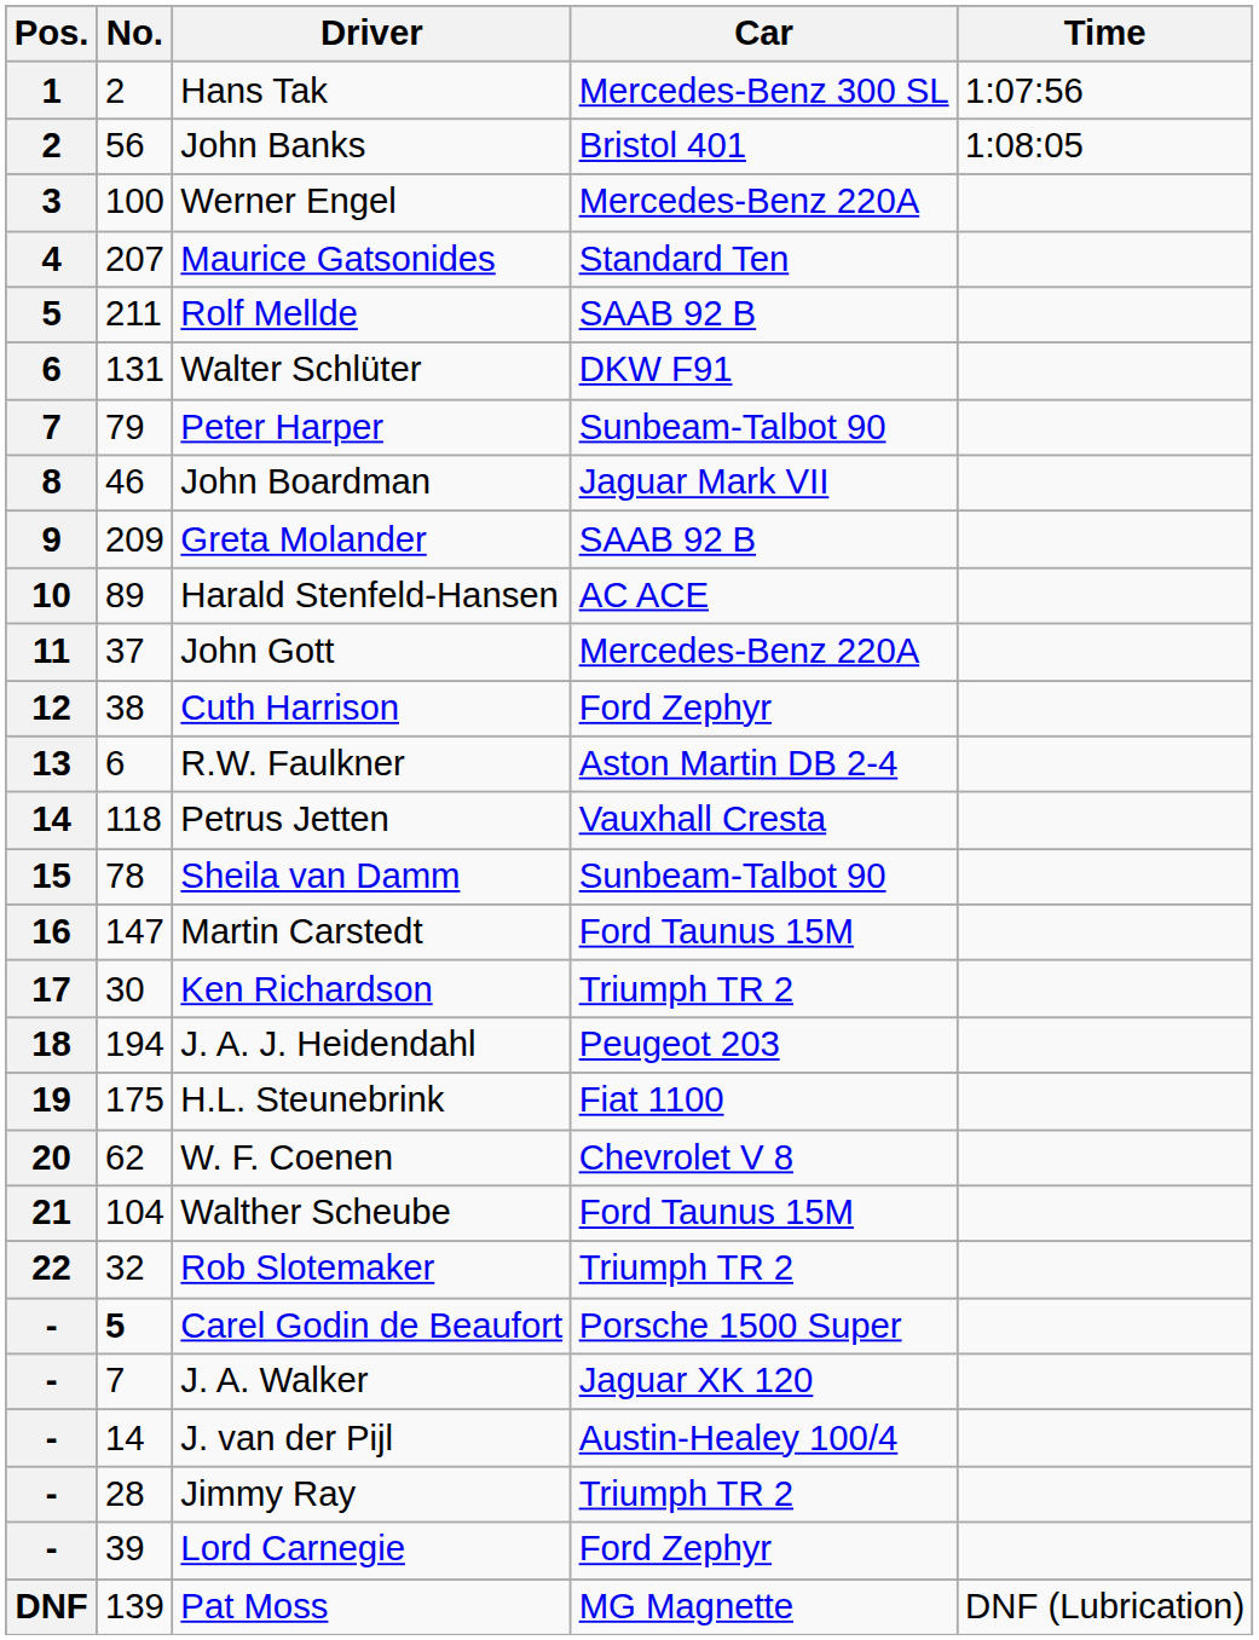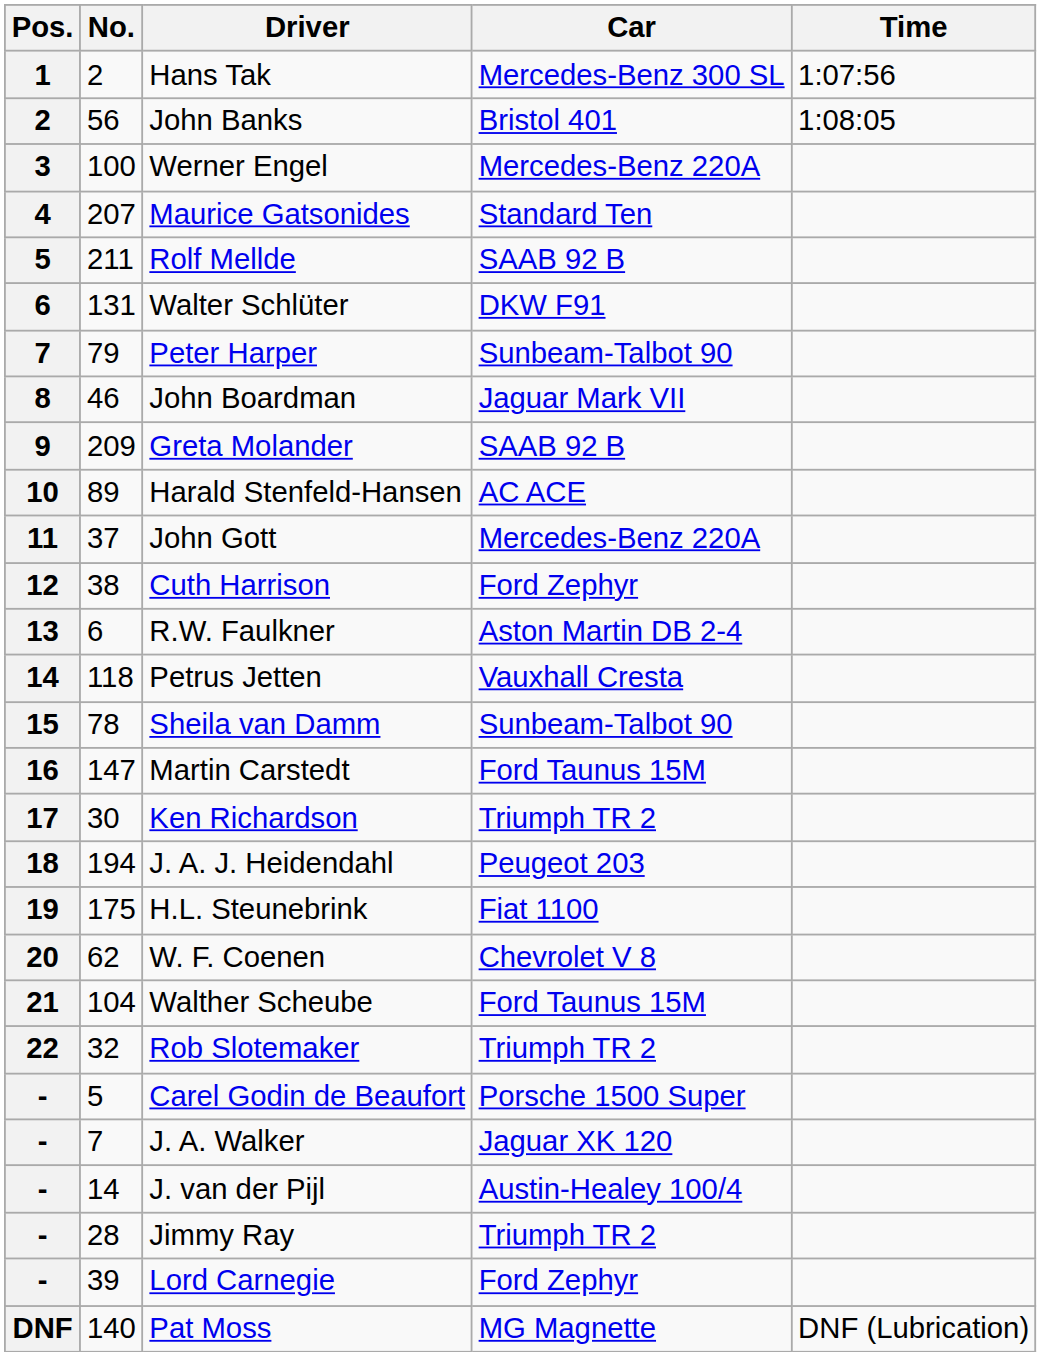 <table class="wikitable">
 <tr>
 <th>Pos.</th>
 <th>No.</th>
 <th>Driver</th>
 <th>Car</th>
 <th>Time</th>
 </tr>
 <tr>
 <th>1</th>
 <td>2</td>
 <td> Hans Tak</td>
 <td><a href='#'>Mercedes-Benz 300 SL</a></td>
 <td>1:07:56</td>
 </tr>
 <tr>
 <th>2</th>
 <td>56</td>
 <td> John Banks</td>
 <td><a href='#'>Bristol 401</a></td>
 <td>1:08:05</td>
 </tr>
 <tr>
 <th>3</th>
 <td>100</td>
 <td> Werner Engel</td>
 <td><a href='#'>Mercedes-Benz 220A</a></td>
 <td></td>
 </tr>
 <tr>
 <th>4</th>
 <td>207</td>
 <td> <a href='#'>Maurice Gatsonides</a></td>
 <td><a href='#'>Standard Ten</a></td>
 <td></td>
 </tr>
 <tr>
 <th>5</th>
 <td>211</td>
 <td> <a href='#'>Rolf Mellde</a></td>
 <td><a href='#'>SAAB 92 B</a></td>
 <td></td>
 </tr>
 <tr>
 <th>6</th>
 <td>131</td>
 <td> Walter Schlüter</td>
 <td><a href='#'>DKW F91</a></td>
 <td></td>
 </tr>
 <tr>
 <th>7</th>
 <td>79</td>
 <td> <a href='#'>Peter Harper</a></td>
 <td><a href='#'>Sunbeam-Talbot 90</a></td>
 <td></td>
 </tr>
 <tr>
 <th>8</th>
 <td>46</td>
 <td> John Boardman</td>
 <td><a href='#'>Jaguar Mark VII</a></td>
 <td></td>
 </tr>
 <tr>
 <th>9</th>
 <td>209</td>
 <td> <a href='#'>Greta Molander</a></td>
 <td><a href='#'>SAAB 92 B</a></td>
 <td></td>
 </tr>
 <tr>
 <th>10</th>
 <td>89</td>
 <td> Harald Stenfeld-Hansen</td>
 <td><a href='#'>AC ACE</a></td>
 <td></td>
 </tr>
 <tr>
 <th>11</th>
 <td>37</td>
 <td> John Gott</td>
 <td><a href='#'>Mercedes-Benz 220A</a></td>
 <td></td>
 </tr>
 <tr>
 <th>12</th>
 <td>38</td>
 <td> <a href='#'>Cuth Harrison</a></td>
 <td><a href='#'>Ford Zephyr</a></td>
 <td></td>
 </tr>
 <tr>
 <th>13</th>
 <td>6</td>
 <td> R.W. Faulkner</td>
 <td><a href='#'>Aston Martin DB 2-4</a></td>
 <td></td>
 </tr>
 <tr>
 <th>14</th>
 <td>118</td>
 <td> Petrus Jetten</td>
 <td><a href='#'>Vauxhall Cresta</a></td>
 <td></td>
 </tr>
 <tr>
 <th>15</th>
 <td>78</td>
 <td> <a href='#'>Sheila van Damm</a></td>
 <td><a href='#'>Sunbeam-Talbot 90</a></td>
 <td></td>
 </tr>
 <tr>
 <th>16</th>
 <td>147</td>
 <td> Martin Carstedt</td>
 <td><a href='#'>Ford Taunus 15M</a></td>
 <td></td>
 </tr>
 <tr>
 <th>17</th>
 <td>30</td>
 <td> <a href='#'>Ken Richardson</a></td>
 <td><a href='#'>Triumph TR 2</a></td>
 <td></td>
 </tr>
 <tr>
 <th>18</th>
 <td>194</td>
 <td> J. A. J. Heidendahl</td>
 <td><a href='#'>Peugeot 203</a></td>
 <td></td>
 </tr>
 <tr>
 <th>19</th>
 <td>175</td>
 <td> H.L. Steunebrink</td>
 <td><a href='#'>Fiat 1100</a></td>
 <td></td>
 </tr>
 <tr>
 <th>20</th>
 <td>62</td>
 <td> W. F. Coenen</td>
 <td><a href='#'>Chevrolet V 8</a></td>
 <td></td>
 </tr>
 <tr>
 <th>21</th>
 <td>104</td>
 <td> Walther Scheube</td>
 <td><a href='#'>Ford Taunus 15M</a></td>
 <td></td>
 </tr>
 <tr>
 <th>22</th>
 <td>32</td>
 <td> <a href='#'>Rob Slotemaker</a></td>
 <td><a href='#'>Triumph TR 2</a></td>
 <td></td>
 </tr>
 <tr>
 <th>-</th>
-<td><strong>5</strong></td>
+<td>5</td>
 <td> <a href='#'>Carel Godin de Beaufort</a></td>
 <td><a href='#'>Porsche 1500 Super</a></td>
 <td></td>
 </tr>
 <tr>
 <th>-</th>
 <td>7</td>
 <td> J. A. Walker</td>
 <td><a href='#'>Jaguar XK 120</a></td>
 <td></td>
 </tr>
 <tr>
 <th>-</th>
 <td>14</td>
 <td> J. van der Pijl</td>
 <td><a href='#'>Austin-Healey 100/4</a></td>
 <td></td>
 </tr>
 <tr>
 <th>-</th>
 <td>28</td>
 <td> Jimmy Ray</td>
 <td><a href='#'>Triumph TR 2</a></td>
 <td></td>
 </tr>
 <tr>
 <th>-</th>
 <td>39</td>
 <td> <a href='#'>Lord Carnegie</a></td>
 <td><a href='#'>Ford Zephyr</a></td>
 <td></td>
 </tr>
 <tr>
 <th>DNF</th>
-<td>139</td>
+<td>140</td>
 <td> <a href='#'>Pat Moss</a></td>
 <td><a href='#'>MG Magnette</a></td>
 <td>DNF (Lubrication)</td>
 </tr>
 </table>
